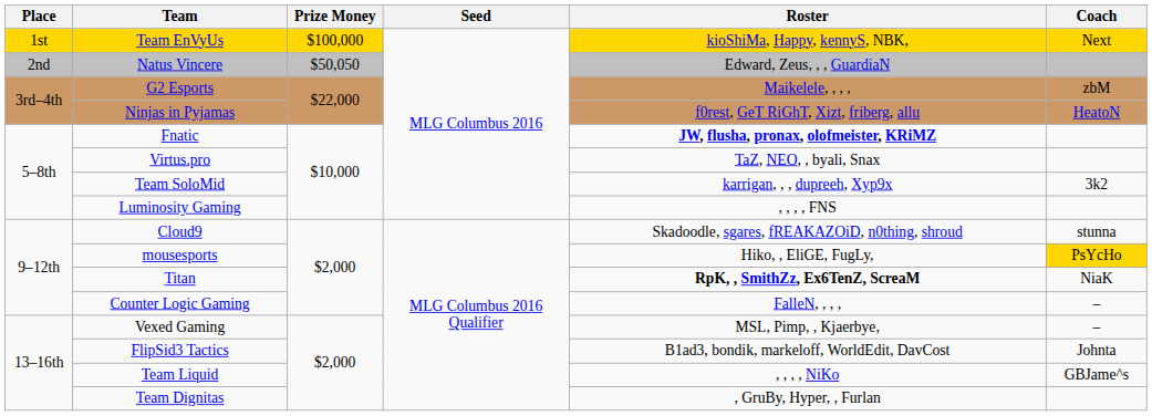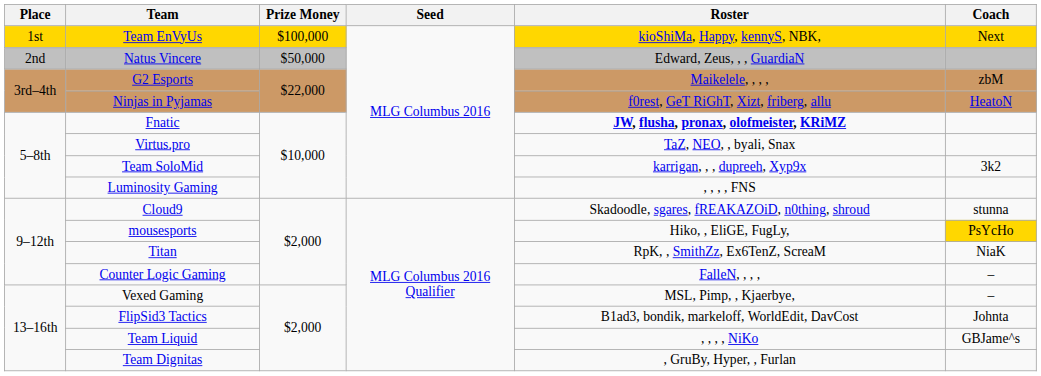 <table class="wikitable" style="text-align:center">
 <tr>
 <th width="65px">Place</th>
 <th width="220">Team</th>
 <th width="95">Prize Money</th>
 <th width="190px">Seed</th>
 <th width="500px">Roster</th>
 <th width="100">Coach</th>
 </tr>
 <tr>
 <td style="text-align:center; background:gold;">1st</td>
 <td style="text-align:center; background:gold;"><a href='#'>Team EnVyUs</a></td>
 <td style="text-align:center; background:gold;">$100,000</td>
 <td style="text-align:center" rowspan="8"><a href='#'>MLG Columbus 2016</a></td>
 <td style="text-align:center; background:gold;"><a href='#'>kioShiMa</a>,  <a href='#'>Happy</a>,  <a href='#'>kennyS</a>,  NBK,  </td>
 <td style="text-align:center; background:gold;">Next</td>
 </tr>
 <tr>
 <td style="text-align:center; background:silver;">2nd</td>
 <td style="text-align:center; background:silver;"><a href='#'>Natus Vincere</a></td>
-<td style="text-align:center; background:silver;">$50,050</td>
+<td style="text-align:center; background:silver;">$50,000</td>
 <td style="text-align:center; background:silver;">Edward,  Zeus,  ,  ,  <a href='#'>GuardiaN</a></td>
 <td style="text-align:center; background:silver;"></td>
 </tr>
 <tr>
 <td style="text-align:center; background:#c96;" rowspan="2">3rd–4th</td>
 <td style="text-align:center; background:#c96;"><a href='#'>G2 Esports</a></td>
 <td style="text-align:center; background:#c96;" rowspan="2">$22,000</td>
 <td style="text-align:center; background:#c96;"><a href='#'>Maikelele</a>,  ,  ,  ,  </td>
 <td style="text-align:center; background:#c96;">zbM</td>
 </tr>
 <tr>
 <td style="text-align:center; background:#c96;"><a href='#'>Ninjas in Pyjamas</a></td>
 <td style="text-align:center; background:#c96;"><a href='#'>f0rest</a>,  <a href='#'>GeT RiGhT</a>,  <a href='#'>Xizt</a>,  <a href='#'>friberg</a>,  <a href='#'>allu</a></td>
 <td style="text-align:center; background:#c96;"><a href='#'>HeatoN</a></td>
 </tr>
 <tr>
 <td style="text-align:center" rowspan="4">5–8th</td>
 <td><a href='#'>Fnatic</a></td>
 <td style="text-align:center" rowspan="4">$10,000</td>
 <td><strong><a href='#'>JW</a>,  <a href='#'>flusha</a>,  <a href='#'>pronax</a>,  <a href='#'>olofmeister</a>,  <a href='#'>KRiMZ</a></strong></td>
 <td></td>
 </tr>
 <tr>
 <td><a href='#'>Virtus.pro</a></td>
 <td><a href='#'>TaZ</a>,  <a href='#'>NEO</a>,  ,  byali,  Snax</td>
 <td></td>
 </tr>
 <tr>
 <td><a href='#'>Team SoloMid</a></td>
 <td><a href='#'>karrigan</a>,  ,  ,  <a href='#'>dupreeh</a>,  <a href='#'>Xyp9x</a></td>
 <td>3k2</td>
 </tr>
 <tr>
 <td><a href='#'>Luminosity Gaming</a></td>
 <td>,  ,  ,  ,  FNS</td>
 <td></td>
 </tr>
 <tr>
 <td style="text-align:center" rowspan="4">9–12th</td>
 <td><a href='#'>Cloud9</a></td>
 <td style="text-align:center" rowspan="4">$2,000</td>
 <td style="text-align:center" rowspan="8"><a href='#'>MLG Columbus 2016 Qualifier</a></td>
 <td>Skadoodle,  <a href='#'>sgares</a>,  <a href='#'>fREAKAZOiD</a>,  <a href='#'>n0thing</a>,  <a href='#'>shroud</a></td>
 <td>stunna</td>
 </tr>
 <tr>
 <td><a href='#'>mousesports</a></td>
 <td>Hiko,  ,  EliGE,  FugLy,  </td>
 <td style="background: gold;">PsYcHo</td>
 </tr>
 <tr>
 <td><a href='#'>Titan</a></td>
-<td><strong>RpK,  ,  <a href='#'>SmithZz</a>,  Ex6TenZ,  ScreaM</strong></td>
+<td>RpK,  ,  <a href='#'>SmithZz</a>,  Ex6TenZ,  ScreaM</td>
 <td>NiaK</td>
 </tr>
 <tr>
 <td><a href='#'>Counter Logic Gaming</a></td>
 <td><a href='#'>FalleN</a>,  ,  ,  ,  </td>
 <td>–</td>
 </tr>
 <tr>
 <td style="text-align:center" rowspan="4">13–16th</td>
 <td>Vexed Gaming</td>
 <td style="text-align:center" rowspan="4">$2,000</td>
 <td>MSL,  Pimp,  ,  Kjaerbye,  </td>
 <td>–</td>
 </tr>
 <tr>
 <td><a href='#'>FlipSid3 Tactics</a></td>
 <td>B1ad3,  bondik,  markeloff,  WorldEdit,  DavCost</td>
 <td>Johnta</td>
 </tr>
 <tr>
 <td><a href='#'>Team Liquid</a></td>
 <td>,  ,  ,  ,  <a href='#'>NiKo</a></td>
 <td>GBJame^s</td>
 </tr>
 <tr>
 <td><a href='#'>Team Dignitas</a></td>
 <td>,  GruBy,  Hyper,  ,  Furlan</td>
 <td></td>
 </tr>
 </table>
